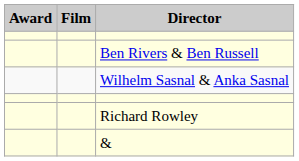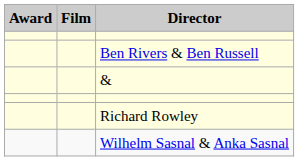 <table border="2" cellpadding="4" cellspacing="0" style="margin: 1em 1em 1em 0; background: #F9F9F9; border: 1px solid #AAAAAA; border-collapse: collapse; font-size: 95%;">
 <tr style="background:#CCCCCC" align="center">
 <th>Award</th>
 <th>Film</th>
 <th>Director</th>
 </tr>
 <tr style="background:lightyellow">
 <td></td>
 <td></td>
 <td> </td>
 </tr>
 <tr style="background:lightyellow">
 <td></td>
 <td></td>
 <td> <a href='#'>Ben Rivers</a> & <a href='#'>Ben Russell</a></td>
 </tr>
-<tr>
+<tr style="background:lightyellow">
 <td></td>
 <td></td>
-<td> <a href='#'>Wilhelm Sasnal</a> & <a href='#'>Anka Sasnal</a></td>
+<td>  & </td>
 </tr>
 <tr style="background:lightyellow">
 <td></td>
 <td></td>
 <td> </td>
 </tr>
 <tr style="background:lightyellow">
 <td></td>
 <td></td>
 <td> Richard Rowley</td>
 </tr>
-<tr style="background:lightyellow">
+<tr>
 <td></td>
 <td></td>
-<td>  & </td>
+<td> <a href='#'>Wilhelm Sasnal</a> & <a href='#'>Anka Sasnal</a></td>
 </tr>
 </table>
